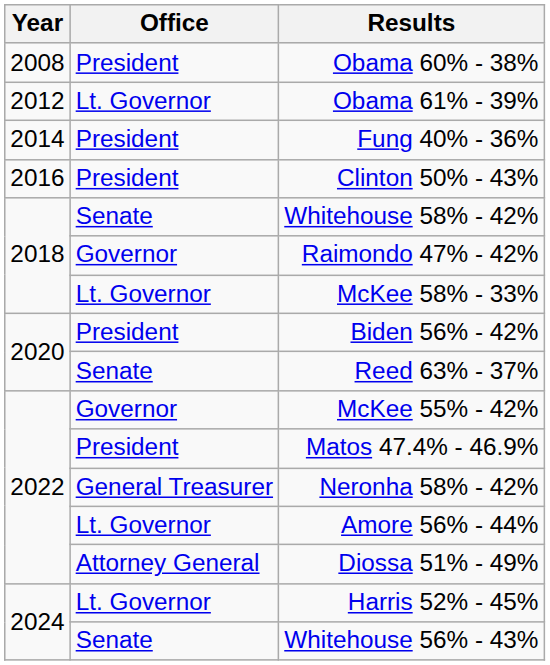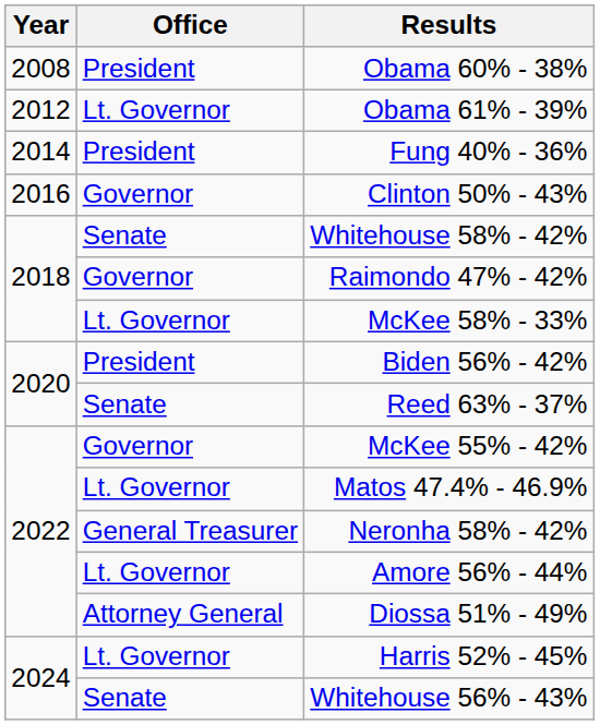 <table class=wikitable>
 <tr>
 <th>Year</th>
 <th>Office</th>
 <th>Results</th>
 </tr>
 <tr>
 <td>2008</td>
 <td><a href='#'>President</a></td>
 <td align="right" ><a href='#'>Obama</a> 60% - 38%</td>
 </tr>
 <tr>
 <td>2012</td>
 <td><a href='#'>Lt. Governor</a></td>
 <td align="right" ><a href='#'>Obama</a> 61% - 39%</td>
 </tr>
 <tr>
 <td>2014</td>
 <td><a href='#'>President</a></td>
 <td align="right" ><a href='#'>Fung</a> 40% - 36%</td>
 </tr>
 <tr>
 <td>2016</td>
-<td><a href='#'>President</a></td>
+<td><a href='#'>Governor</a></td>
 <td align="right" ><a href='#'>Clinton</a> 50% - 43%</td>
 </tr>
 <tr>
 <td rowspan=3>2018</td>
 <td><a href='#'>Senate</a></td>
 <td align="right" ><a href='#'>Whitehouse</a> 58% - 42%</td>
 </tr>
 <tr>
 <td><a href='#'>Governor</a></td>
 <td align="right" ><a href='#'>Raimondo</a> 47% - 42%</td>
 </tr>
 <tr>
 <td><a href='#'>Lt. Governor</a></td>
 <td align="right" ><a href='#'>McKee</a> 58% - 33%</td>
 </tr>
 <tr>
 <td rowspan=2>2020</td>
 <td><a href='#'>President</a></td>
 <td align="right" ><a href='#'>Biden</a> 56% - 42%</td>
 </tr>
 <tr>
 <td><a href='#'>Senate</a></td>
 <td align="right" ><a href='#'>Reed</a> 63% - 37%</td>
 </tr>
 <tr>
 <td rowspan=5>2022</td>
 <td><a href='#'>Governor</a></td>
 <td align="right" ><a href='#'>McKee</a> 55% - 42%</td>
 </tr>
 <tr>
-<td><a href='#'>President</a></td>
+<td><a href='#'>Lt. Governor</a></td>
 <td align="right" ><a href='#'>Matos</a> 47.4% - 46.9%</td>
 </tr>
 <tr>
 <td><a href='#'>General Treasurer</a></td>
 <td align="right" ><a href='#'>Neronha</a> 58% - 42%</td>
 </tr>
 <tr>
 <td><a href='#'>Lt. Governor</a></td>
 <td align="right" ><a href='#'>Amore</a> 56% - 44%</td>
 </tr>
 <tr>
 <td><a href='#'>Attorney General</a></td>
 <td align="right" ><a href='#'>Diossa</a> 51% - 49%</td>
 </tr>
 <tr>
 <td rowspan=2>2024</td>
 <td><a href='#'>Lt. Governor</a></td>
 <td align="right" ><a href='#'>Harris</a> 52% - 45%</td>
 </tr>
 <tr>
 <td><a href='#'>Senate</a></td>
 <td align="right" ><a href='#'>Whitehouse</a> 56% - 43%</td>
 </tr>
 </table>
